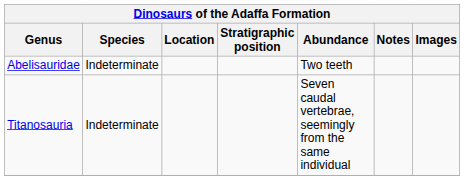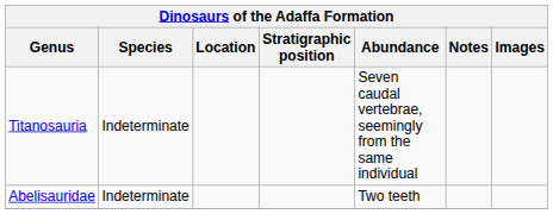 <table class="wikitable" align="center">
 <tr>
 <th colspan="7" align="center"><strong><a href='#'>Dinosaurs</a> of the Adaffa Formation</strong></th>
 </tr>
 <tr>
 <th>Genus</th>
 <th>Species</th>
 <th>Location</th>
 <th>Stratigraphic position</th>
 <th>Abundance</th>
 <th>Notes</th>
 <th>Images</th>
 </tr>
 <tr>
+<td><a href='#'>Titanosauria</a></td>
+<td>Indeterminate</td>
+<td></td>
+<td></td>
+<td>Seven caudal vertebrae, seemingly from the same individual</td>
+<td></td>
+<td></td>
+</tr>
+<tr>
 <td><a href='#'>Abelisauridae</a></td>
 <td>Indeterminate</td>
 <td></td>
 <td></td>
 <td>Two teeth</td>
 <td></td>
 <td></td>
 </tr>
 <tr>
-<td><a href='#'>Titanosauria</a></td>
-<td>Indeterminate</td>
-<td></td>
-<td></td>
-<td>Seven caudal vertebrae, seemingly from the same individual</td>
-<td></td>
-<td></td>
-</tr>
-<tr>
 </tr>
 </table>
